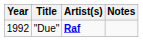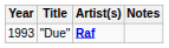 <table class="wikitable plainrowheaders sortable">
 <tr>
 <th scope="col">Year</th>
 <th scope="col">Title</th>
 <th scope="col">Artist(s)</th>
 <th scope="col" class="unsortable">Notes</th>
 </tr>
 <tr>
-<td>1992</td>
+<td>1993</td>
 <td>"Due"</td>
 <td><strong><a href='#'>Raf</a></strong></td>
 <td></td>
 </tr>
 </table>
